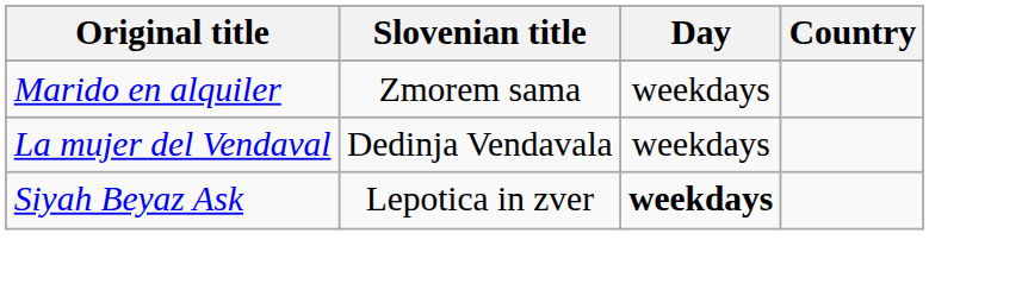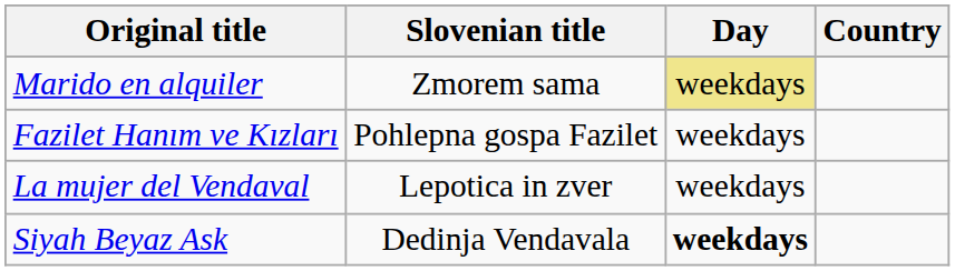 <table class="wikitable">
 <tr>
 <th>Original title</th>
 <th>Slovenian title</th>
 <th>Day</th>
 <th>Country</th>
 </tr>
 <tr>
 <td><em><a href='#'>Marido en alquiler</a></em></td>
 <td align=center>Zmorem sama</td>
+<td align=center style="background: khaki;">weekdays</td>
+<td align=center></td>
+</tr>
+<tr>
+<td><em> <a href='#'>Fazilet Hanım ve Kızları</a></em></td>
+<td align=center>Pohlepna gospa Fazilet</td>
 <td align=center>weekdays</td>
 <td align=center></td>
 </tr>
 <tr>
 <td><em><a href='#'>La mujer del Vendaval</a></em></td>
-<td align=center>Dedinja Vendavala</td>
+<td align=center>Lepotica in zver</td>
 <td align=center>weekdays</td>
 <td align=center></td>
 </tr>
 <tr>
 <td><em> <a href='#'>Siyah Beyaz Ask</a></em></td>
-<td align=center>Lepotica in zver</td>
+<td align=center>Dedinja Vendavala</td>
 <td align=center><strong>weekdays</strong></td>
 <td align=center></td>
 </tr>
 </table>
